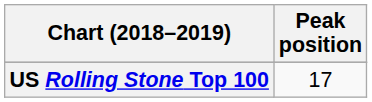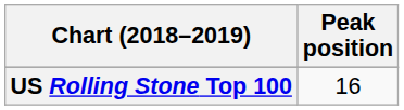 <table class="wikitable sortable plainrowheaders" style="text-align:center">
 <tr>
 <th scope="col">Chart (2018–2019)</th>
 <th scope="col">Peak<br>position</th>
 </tr>
 <tr>
 </tr>
 <tr>
 </tr>
 <tr>
 </tr>
 <tr>
 </tr>
 <tr>
 </tr>
 <tr>
 <th scope="row">US <a href='#'><em>Rolling Stone</em> Top 100</a></th>
-<td>17</td>
+<td>16</td>
 </tr>
 </table>
